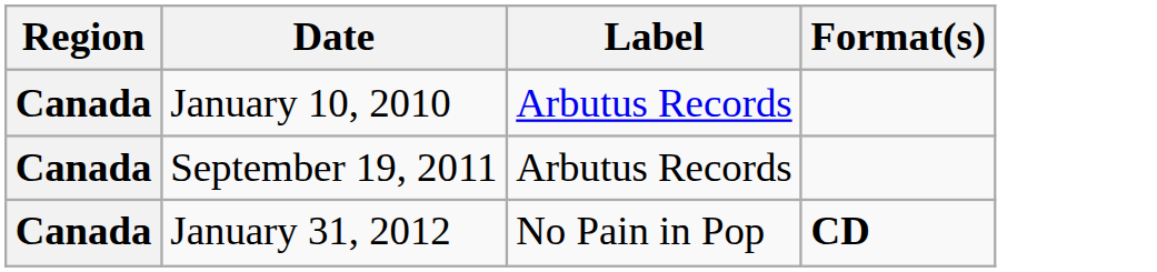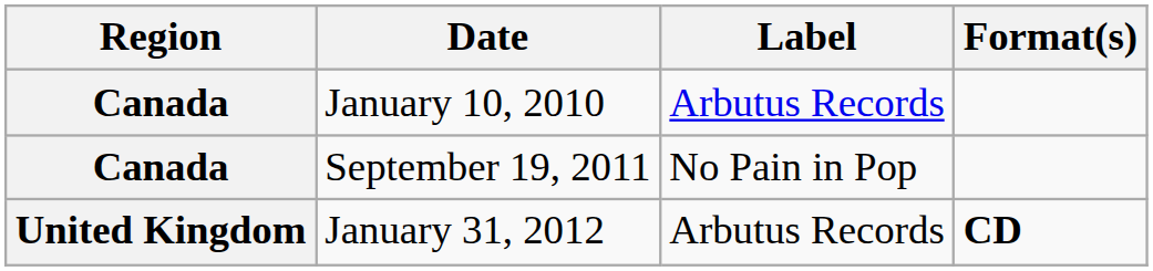 <table class="wikitable plainrowheaders">
 <tr>
 <th scope="col">Region</th>
 <th scope="col">Date</th>
 <th scope="col">Label</th>
 <th scope="col">Format(s)</th>
 </tr>
 <tr>
 <th scope="row">Canada</th>
 <td>January 10, 2010</td>
 <td><a href='#'>Arbutus Records</a></td>
 <td></td>
 </tr>
 <tr>
 <th scope="row">Canada</th>
 <td>September 19, 2011</td>
-<td>Arbutus Records</td>
+<td>No Pain in Pop</td>
 <td></td>
 </tr>
 <tr>
-<th scope="row">Canada</th>
+<th scope="row">United Kingdom</th>
 <td>January 31, 2012</td>
-<td>No Pain in Pop</td>
+<td>Arbutus Records</td>
 <td><strong>CD</strong></td>
 </tr>
 </table>
